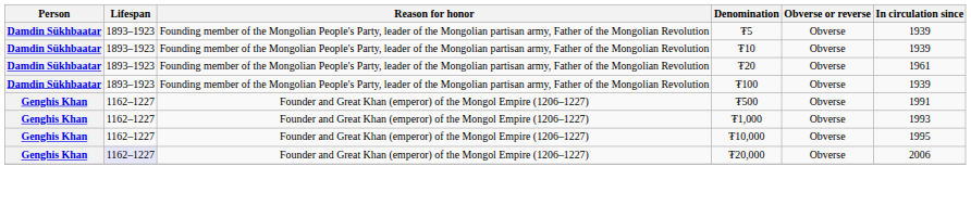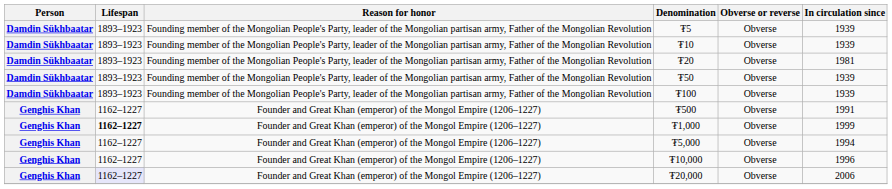 <table class="wikitable" style="font-size: 95%; text-align:center;">
 <tr>
 <th>Person</th>
 <th>Lifespan</th>
 <th>Reason for honor</th>
 <th>Denomination</th>
 <th>Obverse or reverse</th>
 <th>In circulation since</th>
 </tr>
 <tr>
 <th><a href='#'>Damdin Sükhbaatar</a></th>
 <td>1893–1923</td>
 <td>Founding member of the Mongolian People's Party, leader of the Mongolian partisan army, Father of the Mongolian Revolution</td>
 <td>₮5</td>
 <td>Obverse</td>
 <td>1939</td>
 </tr>
 <tr>
 <th><a href='#'>Damdin Sükhbaatar</a></th>
 <td>1893–1923</td>
 <td>Founding member of the Mongolian People's Party, leader of the Mongolian partisan army, Father of the Mongolian Revolution</td>
 <td>₮10</td>
 <td>Obverse</td>
 <td>1939</td>
 </tr>
 <tr>
 <th><a href='#'>Damdin Sükhbaatar</a></th>
 <td>1893–1923</td>
 <td>Founding member of the Mongolian People's Party, leader of the Mongolian partisan army, Father of the Mongolian Revolution</td>
 <td>₮20</td>
 <td>Obverse</td>
-<td>1961</td>
+<td>1981</td>
+</tr>
+<tr>
+<th><a href='#'>Damdin Sükhbaatar</a></th>
+<td>1893–1923</td>
+<td>Founding member of the Mongolian People's Party, leader of the Mongolian partisan army, Father of the Mongolian Revolution</td>
+<td>₮50</td>
+<td>Obverse</td>
+<td>1939</td>
 </tr>
 <tr>
 <th><a href='#'>Damdin Sükhbaatar</a></th>
 <td>1893–1923</td>
 <td>Founding member of the Mongolian People's Party, leader of the Mongolian partisan army, Father of the Mongolian Revolution</td>
 <td>₮100</td>
 <td>Obverse</td>
 <td>1939</td>
 </tr>
 <tr>
 <th><a href='#'>Genghis Khan</a></th>
 <td>1162–1227</td>
 <td>Founder and Great Khan (emperor) of the Mongol Empire (1206–1227)</td>
 <td>₮500</td>
 <td>Obverse</td>
 <td>1991</td>
 </tr>
 <tr>
 <th><a href='#'>Genghis Khan</a></th>
-<td>1162–1227</td>
+<td><strong>1162–1227</strong></td>
 <td>Founder and Great Khan (emperor) of the Mongol Empire (1206–1227)</td>
 <td>₮1,000</td>
 <td>Obverse</td>
-<td>1993</td>
+<td>1999</td>
+</tr>
+<tr>
+<th><a href='#'>Genghis Khan</a></th>
+<td>1162–1227</td>
+<td>Founder and Great Khan (emperor) of the Mongol Empire (1206–1227)</td>
+<td>₮5,000</td>
+<td>Obverse</td>
+<td>1994</td>
 </tr>
 <tr>
 <th><a href='#'>Genghis Khan</a></th>
 <td>1162–1227</td>
 <td>Founder and Great Khan (emperor) of the Mongol Empire (1206–1227)</td>
 <td>₮10,000</td>
 <td>Obverse</td>
-<td>1995</td>
+<td>1996</td>
 </tr>
 <tr>
 <th><a href='#'>Genghis Khan</a></th>
 <td style="background: lavender;">1162–1227</td>
 <td>Founder and Great Khan (emperor) of the Mongol Empire (1206–1227)</td>
 <td>₮20,000</td>
 <td>Obverse</td>
 <td>2006</td>
 </tr>
 <tr>
 </tr>
 </table>
